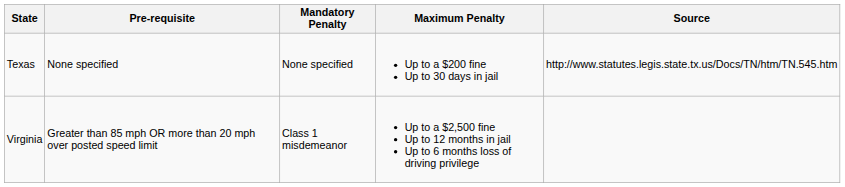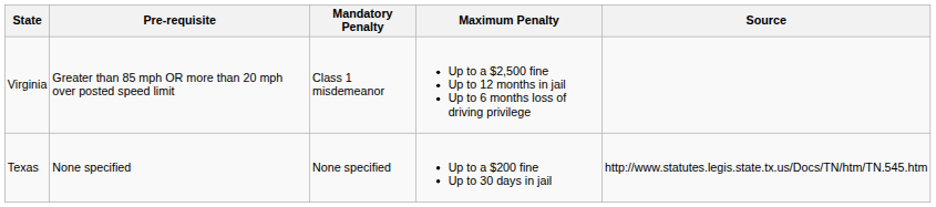 <table class="wikitable" id=PenaltiesTable>
 <tr id=PenaltyHeaders>
 <th>State</th>
 <th>Pre-requisite</th>
 <th>Mandatory Penalty</th>
 <th>Maximum Penalty</th>
 <th>Source</th>
 </tr>
+<tr id=VirginiaPenalties>
+<td>Virginia</td>
+<td>Greater than 85 mph OR more than 20 mph over posted speed limit</td>
+<td>Class 1 misdemeanor</td>
+<td><br><ul><li>Up to a $2,500 fine</li><li>Up to 12 months in jail</li><li>Up to 6 months loss of driving privilege</li></ul></td>
+<td></td>
+</tr>
 <tr id=TexasPenalties>
 <td>Texas</td>
 <td>None specified</td>
 <td>None specified</td>
 <td><br><ul><li>Up to a $200 fine</li><li>Up to 30 days in jail</li></ul></td>
 <td>http://www.statutes.legis.state.tx.us/Docs/TN/htm/TN.545.htm</td>
 </tr>
-<tr id=VirginiaPenalties>
-<td>Virginia</td>
-<td>Greater than 85 mph OR more than 20 mph over posted speed limit</td>
-<td>Class 1 misdemeanor</td>
-<td><br><ul><li>Up to a $2,500 fine</li><li>Up to 12 months in jail</li><li>Up to 6 months loss of driving privilege</li></ul></td>
-<td></td>
-</tr>
 </table>
